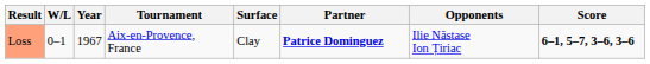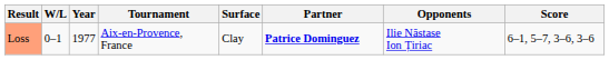 <table class="sortable wikitable">
 <tr>
 <th style="width:40px">Result</th>
 <th style="width:30px" class="unsortable">W/L</th>
 <th style="width:30px">Year</th>
 <th style="width:160px">Tournament</th>
 <th style="width:50px">Surface</th>
 <th style="width:160px">Partner</th>
 <th style="width:160px">Opponents</th>
 <th style="width:130px" class="unsortable">Score</th>
 </tr>
 <tr>
 <td style="background:#ffa07a;">Loss</td>
 <td>0–1</td>
-<td>1967</td>
+<td>1977</td>
 <td><a href='#'>Aix-en-Provence</a>, France</td>
 <td>Clay</td>
 <td><strong> <a href='#'>Patrice Dominguez</a></strong></td>
 <td> <a href='#'>Ilie Năstase</a><br> <a href='#'>Ion Țiriac</a></td>
-<td><strong>6–1, 5–7, 3–6, 3–6</strong></td>
+<td>6–1, 5–7, 3–6, 3–6</td>
 </tr>
 </table>
